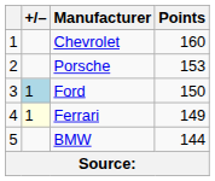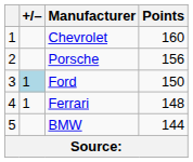 <table class="wikitable" style="font-size: 95%;">
 <tr>
 <th scope="col"></th>
 <th scope="col">+/–</th>
 <th scope="col">Manufacturer</th>
 <th scope="col">Points</th>
 </tr>
 <tr>
 <td align=center>1</td>
 <td align="left"></td>
 <td> <a href='#'>Chevrolet</a></td>
 <td align=right>160</td>
 </tr>
 <tr>
 <td align=center>2</td>
 <td align="left"></td>
 <td> <a href='#'>Porsche</a></td>
-<td align=right>153</td>
+<td align=right>156</td>
 </tr>
 <tr>
 <td align=center>3</td>
 <td align="left" style="background: lightblue;"> 1</td>
 <td> <a href='#'>Ford</a></td>
 <td align=right>150</td>
 </tr>
 <tr>
 <td align=center>4</td>
-<td align="left" style="background: lightyellow;"> 1</td>
+<td align="left"> 1</td>
 <td> <a href='#'>Ferrari</a></td>
-<td align=right>149</td>
+<td align=right>148</td>
 </tr>
 <tr>
 <td align=center>5</td>
 <td align="left"></td>
 <td> <a href='#'>BMW</a></td>
 <td align=right>144</td>
 </tr>
 <tr>
 <th colspan=5>Source:</th>
 </tr>
 </table>
